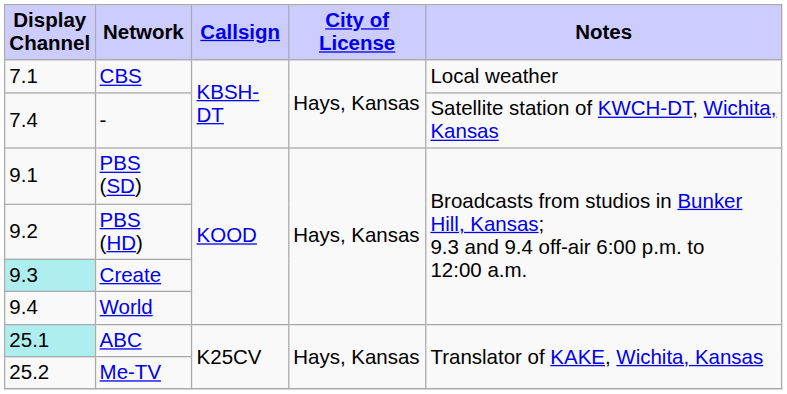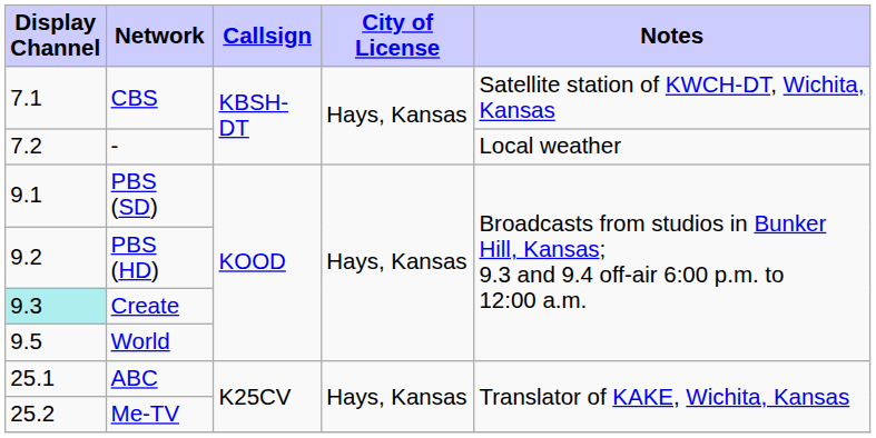 <table class="wikitable" border="1">
 <tr>
 <th style="background:#ccccff;"><strong>Display<br>Channel</strong></th>
 <th style="background:#ccccff;"><strong>Network</strong></th>
 <th style="background:#ccccff;"><strong><a href='#'>Callsign</a></strong></th>
 <th style="background:#ccccff;"><strong><a href='#'>City of License</a></strong></th>
 <th style="background:#ccccff;"><strong>Notes</strong></th>
 </tr>
 <tr>
 <td rowspan=1>7.1</td>
 <td rowspan=1><a href='#'>CBS</a></td>
 <td rowspan=2><a href='#'>KBSH-DT</a></td>
 <td rowspan=2>Hays, Kansas</td>
-<td>Local weather</td>
+<td rowspan=1>Satellite station of <a href='#'>KWCH-DT</a>, <a href='#'>Wichita, Kansas</a></td>
 </tr>
 <tr>
-<td>7.4</td>
+<td>7.2</td>
 <td>-</td>
-<td rowspan=1>Satellite station of <a href='#'>KWCH-DT</a>, <a href='#'>Wichita, Kansas</a></td>
+<td>Local weather</td>
 </tr>
 <tr>
 <td rowspan=1>9.1</td>
 <td rowspan=1><a href='#'>PBS</a> (<a href='#'>SD</a>)</td>
 <td rowspan=4><a href='#'>KOOD</a></td>
 <td rowspan=4>Hays, Kansas</td>
 <td rowspan=4>Broadcasts from studios in <a href='#'>Bunker Hill, Kansas</a>;<br>9.3 and 9.4 off-air 6:00 p.m. to 12:00 a.m.</td>
 </tr>
 <tr>
 <td>9.2</td>
 <td><a href='#'>PBS</a> (<a href='#'>HD</a>)</td>
 </tr>
 <tr>
 <td style="background: paleturquoise;">9.3</td>
 <td><a href='#'>Create</a></td>
 </tr>
 <tr>
-<td>9.4</td>
+<td>9.5</td>
 <td><a href='#'>World</a></td>
 </tr>
 <tr>
-<td rowspan=1 style="background: paleturquoise;">25.1</td>
+<td rowspan=1>25.1</td>
 <td rowspan=1><a href='#'>ABC</a></td>
 <td rowspan=2>K25CV</td>
 <td rowspan=2>Hays, Kansas</td>
 <td rowspan=2>Translator of <a href='#'>KAKE</a>, <a href='#'>Wichita, Kansas</a></td>
 </tr>
 <tr>
 <td>25.2</td>
 <td><a href='#'>Me-TV</a></td>
 </tr>
 <tr>
 </tr>
 </table>
